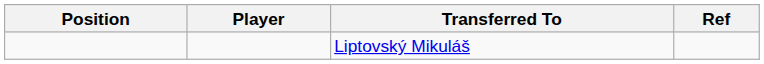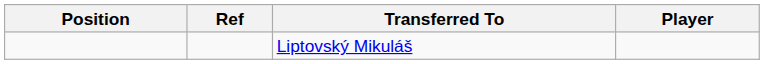 <table class="wikitable sortable" style="width:75%; text-align:center; font-size:95%; text-align:left;">
 <tr>
 <th><strong>Position</strong></th>
+<th><strong>Ref</strong></th>
+<th><strong>Transferred To</strong></th>
 <th><strong>Player</strong></th>
-<th><strong>Transferred To</strong></th>
-<th><strong>Ref</strong></th>
 </tr>
 <tr>
 <td></td>
 <td></td>
 <td> <a href='#'>Liptovský Mikuláš</a></td>
 <td></td>
 </tr>
 </table>
